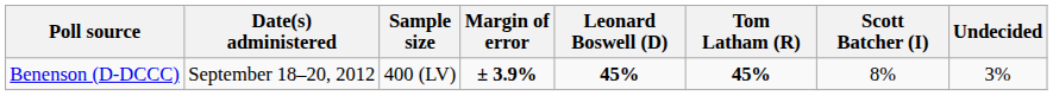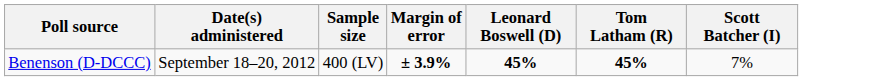 <table class="wikitable">
 <tr>
 <th>Poll source</th>
 <th>Date(s)<br>administered</th>
 <th>Sample<br>size</th>
 <th>Margin of<br>error</th>
 <th style="width:100px;">Leonard<br>Boswell (D)</th>
 <th style="width:100px;">Tom<br>Latham (R)</th>
 <th style="width:100px;">Scott<br>Batcher (I)</th>
-<th>Undecided</th>
 </tr>
 <tr>
 <td><a href='#'>Benenson (D-DCCC)</a></td>
 <td align=center>September 18–20, 2012</td>
 <td align=center>400 (LV)</td>
 <td align=center><strong>± 3.9%</strong></td>
 <td align=center ><strong>45%</strong></td>
 <td align=center ><strong>45%</strong></td>
-<td align=center>8%</td>
-<td align=center>3%</td>
+<td align=center>7%</td>
 </tr>
 </table>
